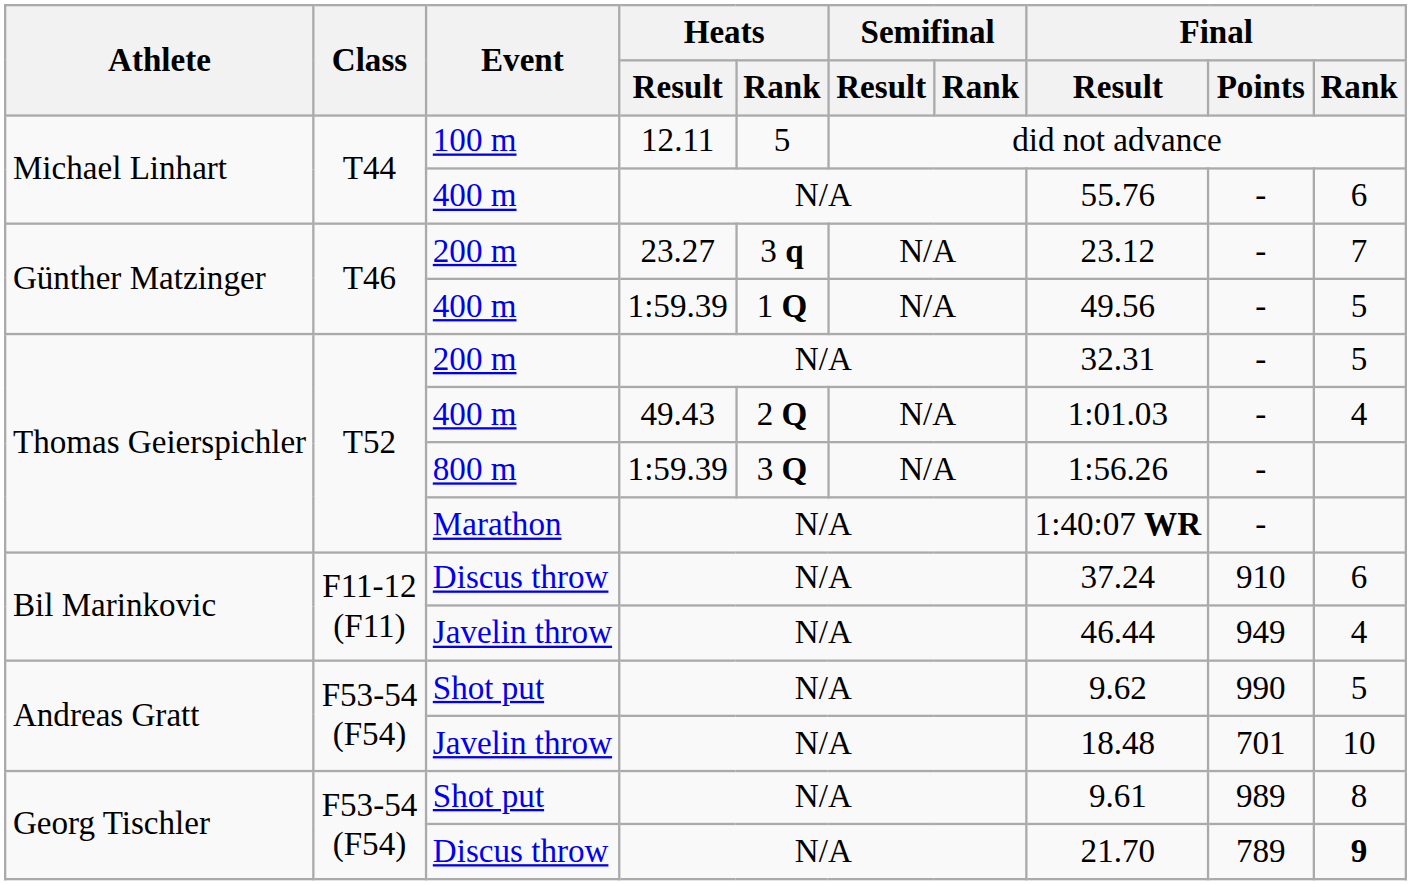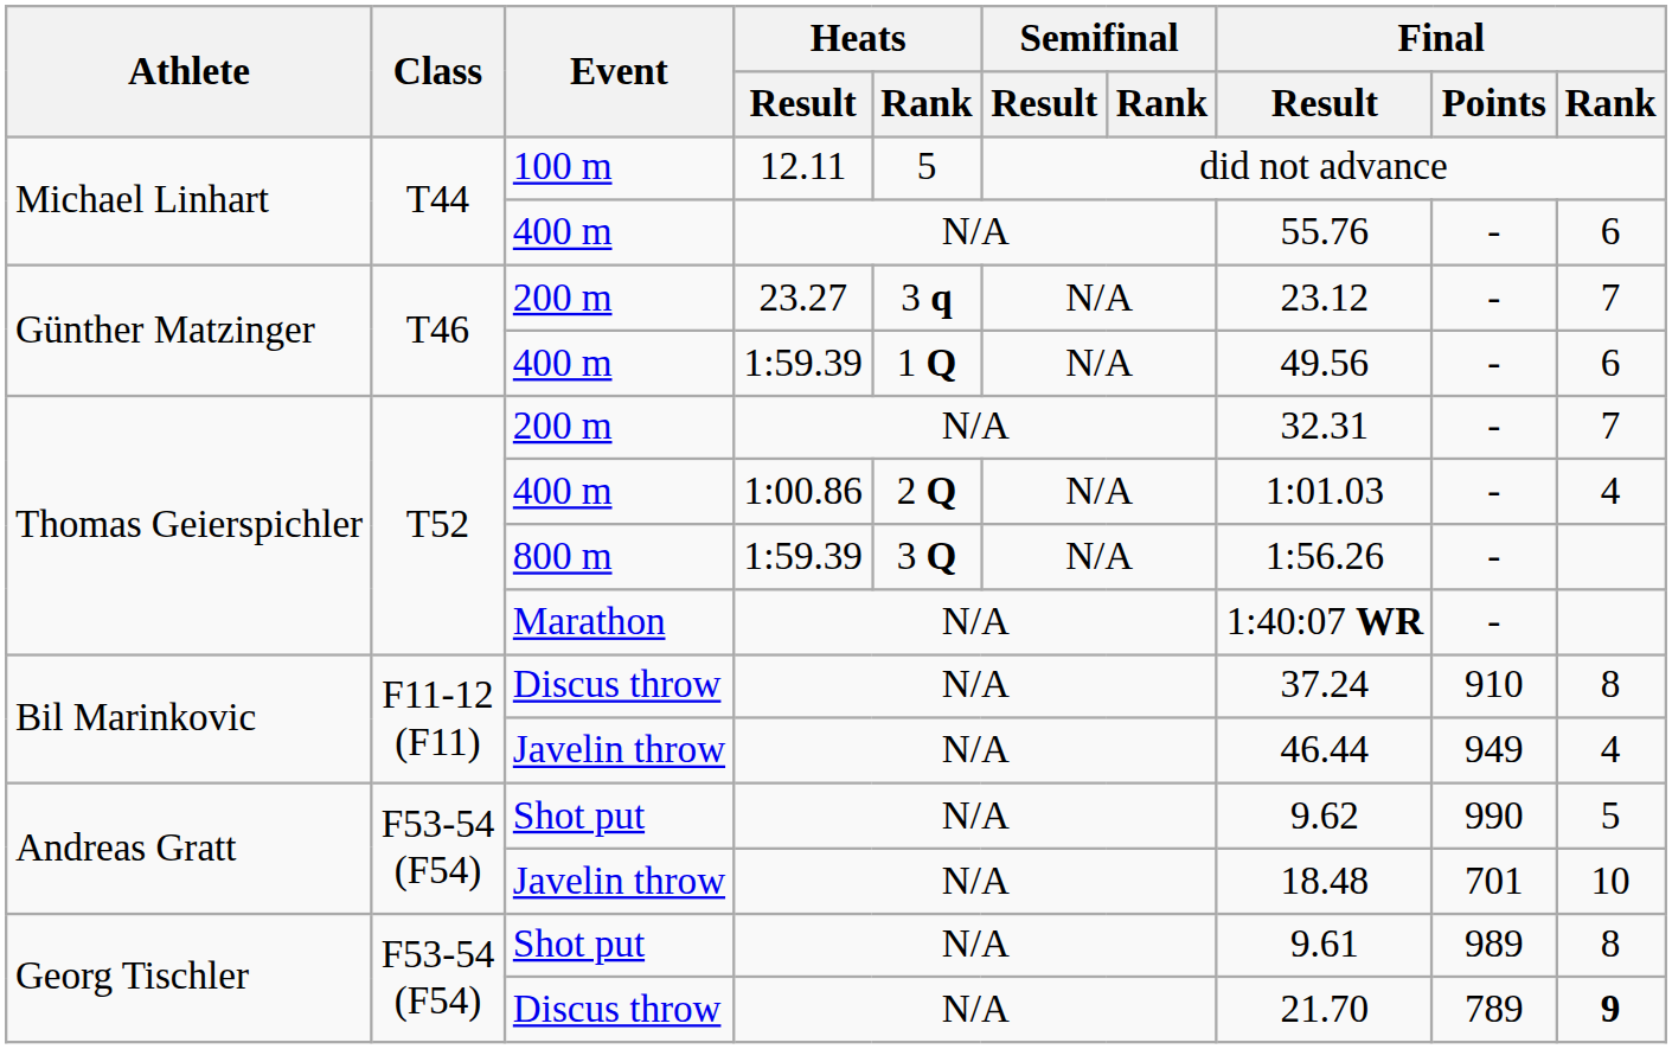 <table class=wikitable style="font-size:90%">
 <tr>
 <th rowspan="2">Athlete</th>
 <th rowspan="2">Class</th>
 <th rowspan="2">Event</th>
 <th colspan="2">Heats</th>
 <th colspan="2">Semifinal</th>
 <th colspan="3">Final</th>
 </tr>
 <tr>
 <th>Result</th>
 <th>Rank</th>
 <th>Result</th>
 <th>Rank</th>
 <th>Result</th>
 <th>Points</th>
 <th>Rank</th>
 </tr>
 <tr>
 <td rowspan="2">Michael Linhart</td>
 <td align="center" rowspan="2">T44</td>
 <td><a href='#'>100 m</a></td>
 <td align="center">12.11</td>
 <td align="center">5</td>
 <td align="center" colspan="5">did not advance</td>
 </tr>
 <tr>
 <td><a href='#'>400 m</a></td>
 <td align="center" colspan="4">N/A</td>
 <td align="center">55.76</td>
 <td align="center">-</td>
 <td align="center">6</td>
 </tr>
 <tr>
 <td rowspan="2">Günther Matzinger</td>
 <td align="center" rowspan="2">T46</td>
 <td><a href='#'>200 m</a></td>
 <td align="center">23.27</td>
 <td align="center">3 <strong>q</strong></td>
 <td align="center" colspan="2">N/A</td>
 <td align="center">23.12</td>
 <td align="center">-</td>
 <td align="center">7</td>
 </tr>
 <tr>
 <td><a href='#'>400 m</a></td>
 <td align="center">1:59.39</td>
 <td align="center">1 <strong>Q</strong></td>
 <td align="center" colspan="2">N/A</td>
 <td align="center">49.56</td>
 <td align="center">-</td>
-<td align="center">5</td>
+<td align="center">6</td>
 </tr>
 <tr>
 <td rowspan="4">Thomas Geierspichler</td>
 <td align="center" rowspan="4">T52</td>
 <td><a href='#'>200 m</a></td>
 <td align="center" colspan="4">N/A</td>
 <td align="center">32.31</td>
 <td align="center">-</td>
-<td align="center">5</td>
+<td align="center">7</td>
 </tr>
 <tr>
 <td><a href='#'>400 m</a></td>
-<td align="center">49.43</td>
+<td align="center">1:00.86</td>
 <td align="center">2 <strong>Q</strong></td>
 <td align="center" colspan="2">N/A</td>
 <td align="center">1:01.03</td>
 <td align="center">-</td>
 <td align="center">4</td>
 </tr>
 <tr>
 <td><a href='#'>800 m</a></td>
 <td align="center">1:59.39</td>
 <td align="center">3 <strong>Q</strong></td>
 <td align="center" colspan="2">N/A</td>
 <td align="center">1:56.26</td>
 <td align="center">-</td>
 <td align="center"></td>
 </tr>
 <tr>
 <td><a href='#'>Marathon</a></td>
 <td align="center" colspan="4">N/A</td>
 <td align="center">1:40:07 <strong>WR</strong></td>
 <td align="center">-</td>
 <td align="center"></td>
 </tr>
 <tr>
 <td rowspan="2">Bil Marinkovic</td>
 <td align="center" rowspan="2">F11-12<br>(F11)</td>
 <td><a href='#'>Discus throw</a></td>
 <td align="center" colspan="4">N/A</td>
 <td align="center">37.24</td>
 <td align="center">910</td>
-<td align="center">6</td>
+<td align="center">8</td>
 </tr>
 <tr>
 <td><a href='#'>Javelin throw</a></td>
 <td align="center" colspan="4">N/A</td>
 <td align="center">46.44</td>
 <td align="center">949</td>
 <td align="center">4</td>
 </tr>
 <tr>
 <td rowspan="2">Andreas Gratt</td>
 <td align="center" rowspan="2">F53-54<br>(F54)</td>
 <td><a href='#'>Shot put</a></td>
 <td align="center" colspan="4">N/A</td>
 <td align="center">9.62</td>
 <td align="center">990</td>
 <td align="center">5</td>
 </tr>
 <tr>
 <td><a href='#'>Javelin throw</a></td>
 <td align="center" colspan="4">N/A</td>
 <td align="center">18.48</td>
 <td align="center">701</td>
 <td align="center">10</td>
 </tr>
 <tr>
 <td rowspan="2">Georg Tischler</td>
 <td align="center" rowspan="2">F53-54<br>(F54)</td>
 <td><a href='#'>Shot put</a></td>
 <td align="center" colspan="4">N/A</td>
 <td align="center">9.61</td>
 <td align="center">989</td>
 <td align="center">8</td>
 </tr>
 <tr>
 <td><a href='#'>Discus throw</a></td>
 <td align="center" colspan="4">N/A</td>
 <td align="center">21.70</td>
 <td align="center">789</td>
 <td align="center"><strong>9</strong></td>
 </tr>
 </table>
